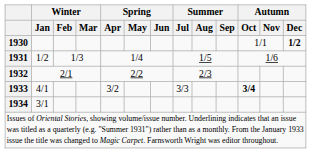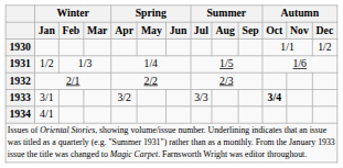 <table class="wikitable" style="font-size: 10pt; line-height: 11pt; margin-left: 2em; text-align: center; float: right">
 <tr>
 <th></th>
 <th colspan="3">Winter</th>
 <th colspan="3">Spring</th>
 <th colspan="3">Summer</th>
 <th colspan="3">Autumn</th>
 </tr>
 <tr>
 <th></th>
 <th>Jan</th>
 <th>Feb</th>
 <th>Mar</th>
 <th>Apr</th>
 <th>May</th>
 <th>Jun</th>
 <th>Jul</th>
 <th>Aug</th>
 <th>Sep</th>
 <th>Oct</th>
 <th>Nov</th>
 <th>Dec</th>
 </tr>
 <tr>
 <th>1930</th>
 <td></td>
 <td></td>
 <td></td>
 <td></td>
 <td></td>
 <td></td>
 <td></td>
 <td></td>
 <td></td>
 <td colspan="2">1/1</td>
-<td><strong>1/2</strong></td>
+<td>1/2</td>
 </tr>
 <tr>
 <th>1931</th>
 <td>1/2</td>
 <td colspan="2">1/3</td>
 <td colspan="3">1/4</td>
 <td colspan="3"><u>1/5</u></td>
 <td colspan="3"><u>1/6</u></td>
 </tr>
 <tr>
 <th>1932</th>
 <td colspan="3"><u>2/1</u></td>
 <td colspan="3"><u>2/2</u></td>
 <td colspan="3"><u>2/3</u></td>
 <td></td>
 <td></td>
 <td></td>
 </tr>
 <tr>
 <th>1933</th>
-<td>4/1</td>
+<td>3/1</td>
 <td></td>
 <td></td>
 <td>3/2</td>
 <td></td>
 <td></td>
 <td>3/3</td>
 <td></td>
 <td></td>
 <td><strong>3/4</strong></td>
 <td></td>
 <td></td>
 </tr>
 <tr>
 <th>1934</th>
-<td>3/1</td>
+<td>4/1</td>
 <td></td>
 <td></td>
 <td></td>
 <td></td>
 <td></td>
 <td></td>
 <td></td>
 <td></td>
 <td></td>
 <td></td>
 <td></td>
 </tr>
 <tr>
 <td colspan="13" style="font-size: 8pt; text-align:left">Issues of <em>Oriental Stories</em>, showing volume/issue number. Underlining indicates that an issue<br>was titled as a quarterly (e.g. "Summer 1931") rather than as a monthly.  From the January 1933<br>issue the title was changed to <em>Magic Carpet</em>.  Farnsworth Wright was editor throughout.</td>
 </tr>
 </table>
